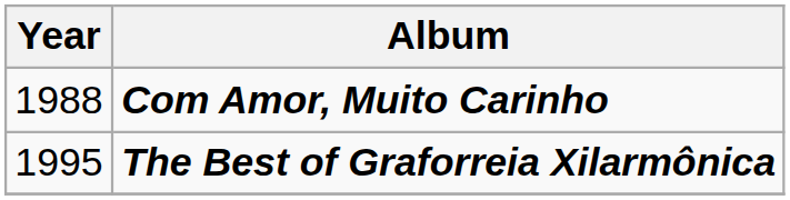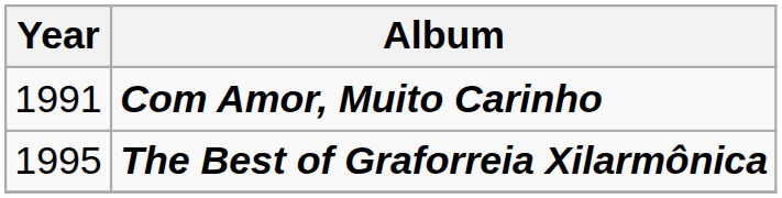 <table class="wikitable">
 <tr>
 <th>Year</th>
 <th>Album</th>
 </tr>
 <tr>
-<td>1988</td>
+<td>1991</td>
 <td><strong><em>Com Amor, Muito Carinho</em></strong></td>
 </tr>
 <tr>
 <td>1995</td>
 <td><strong><em>The Best of Graforreia Xilarmônica</em></strong></td>
 </tr>
 <tr>
 </tr>
 </table>
